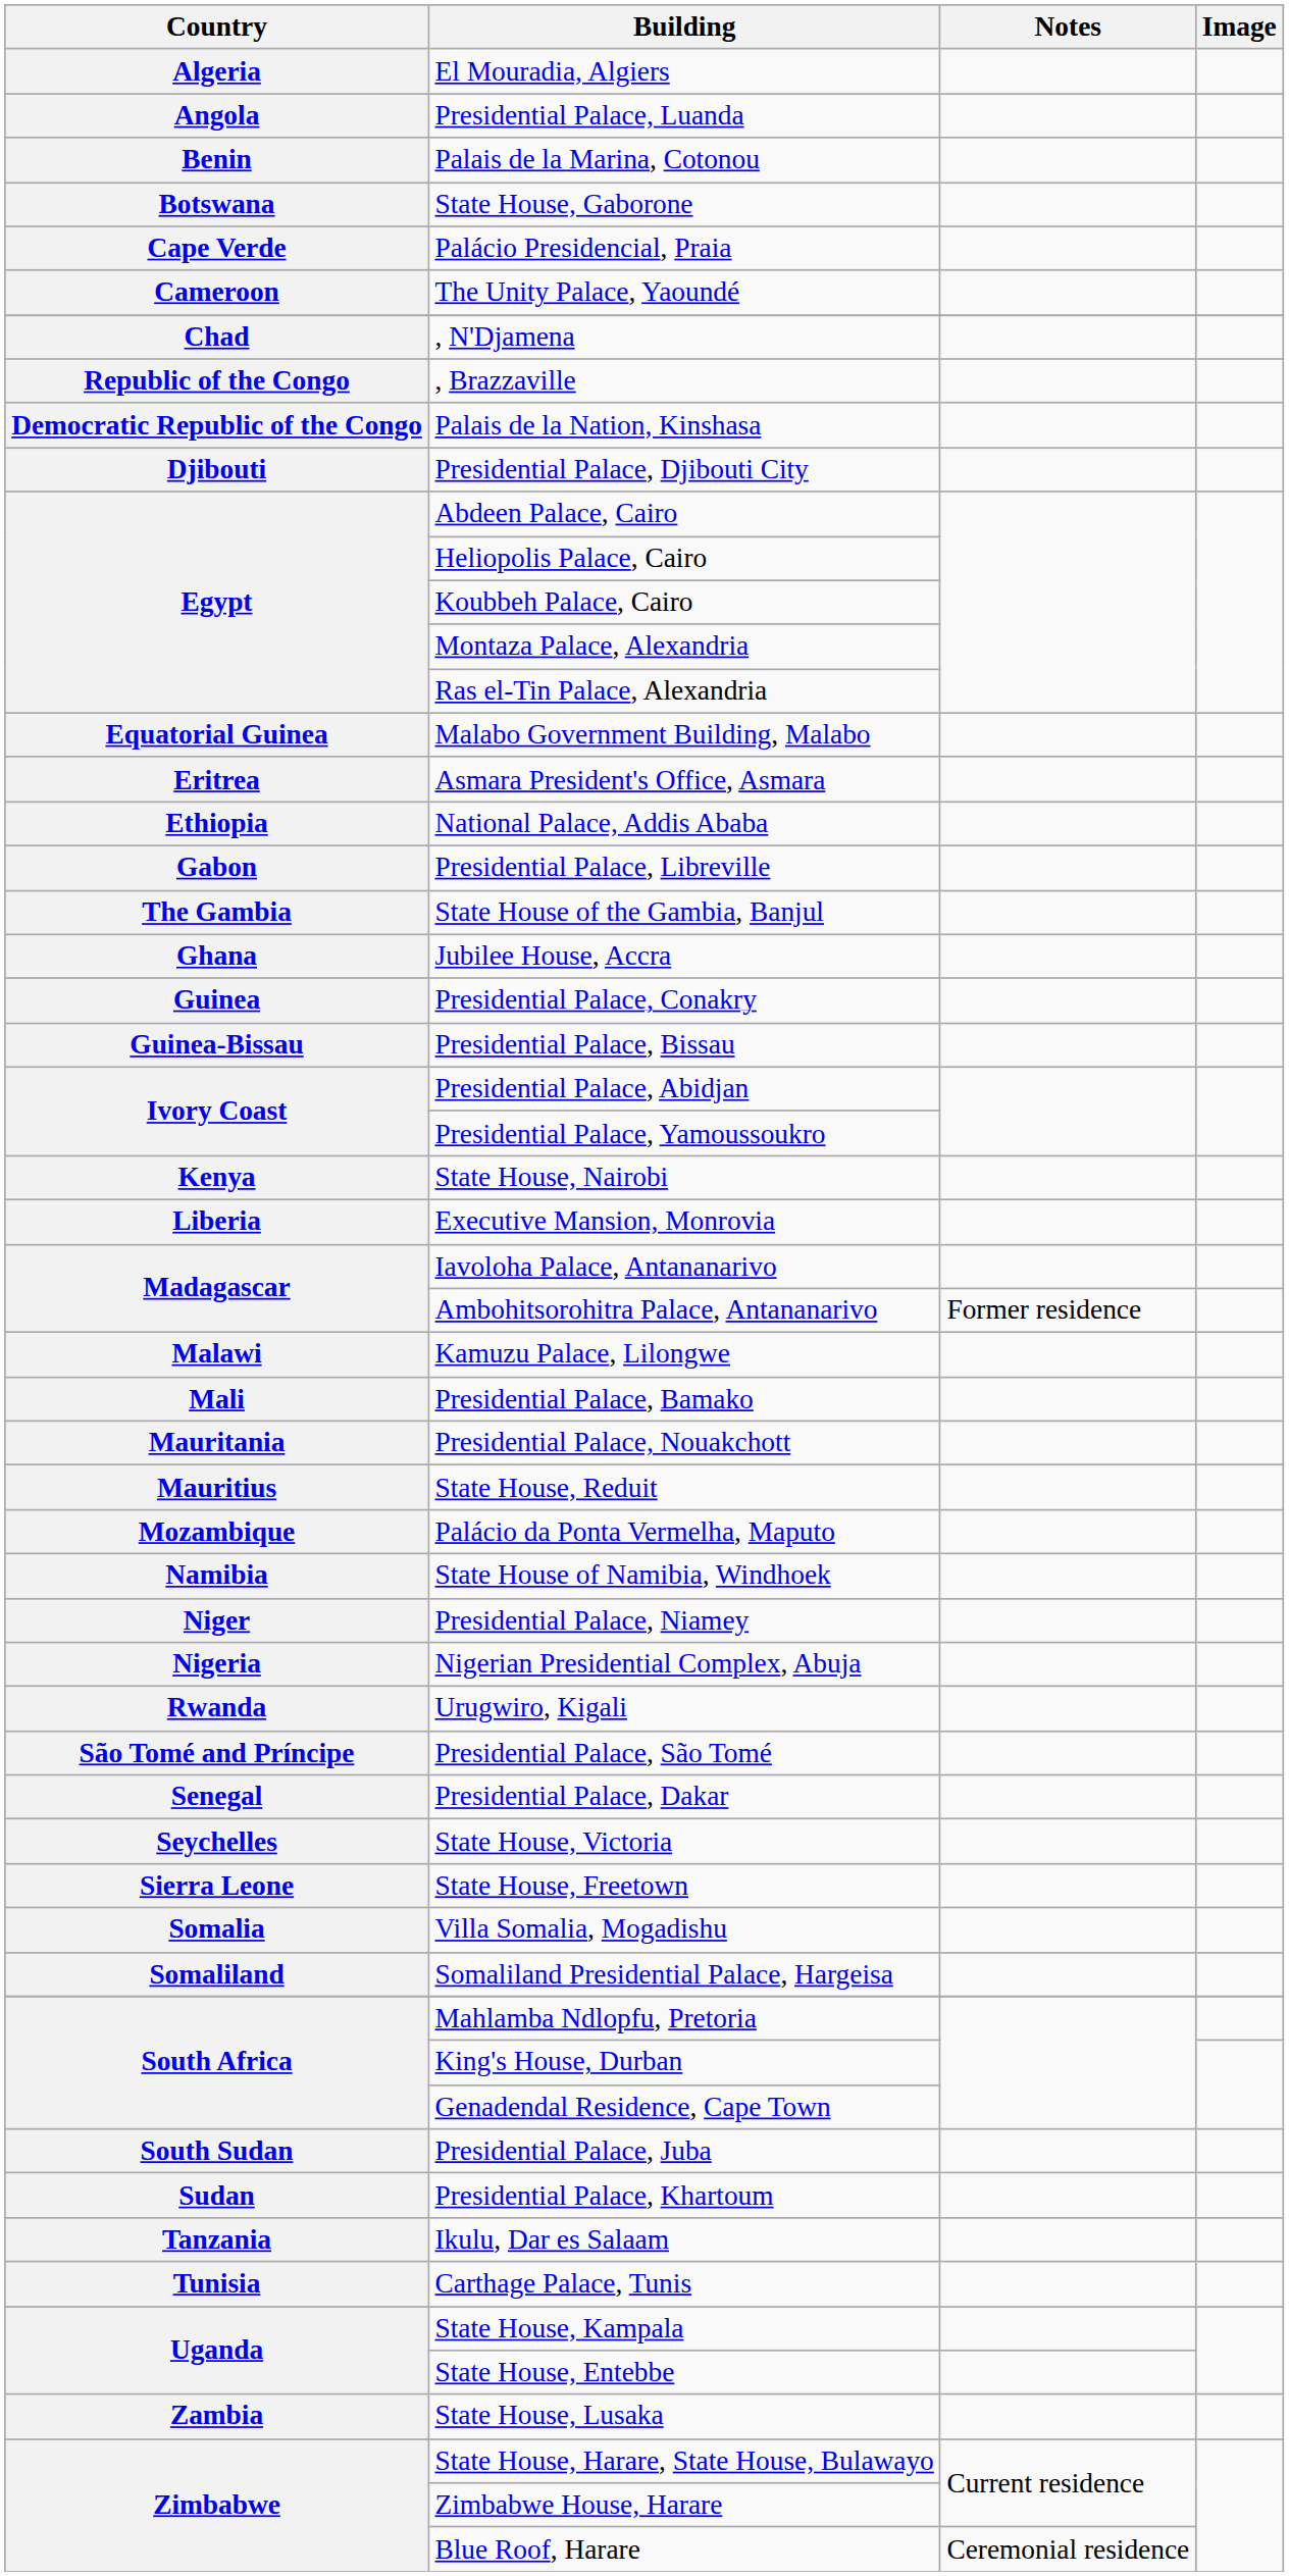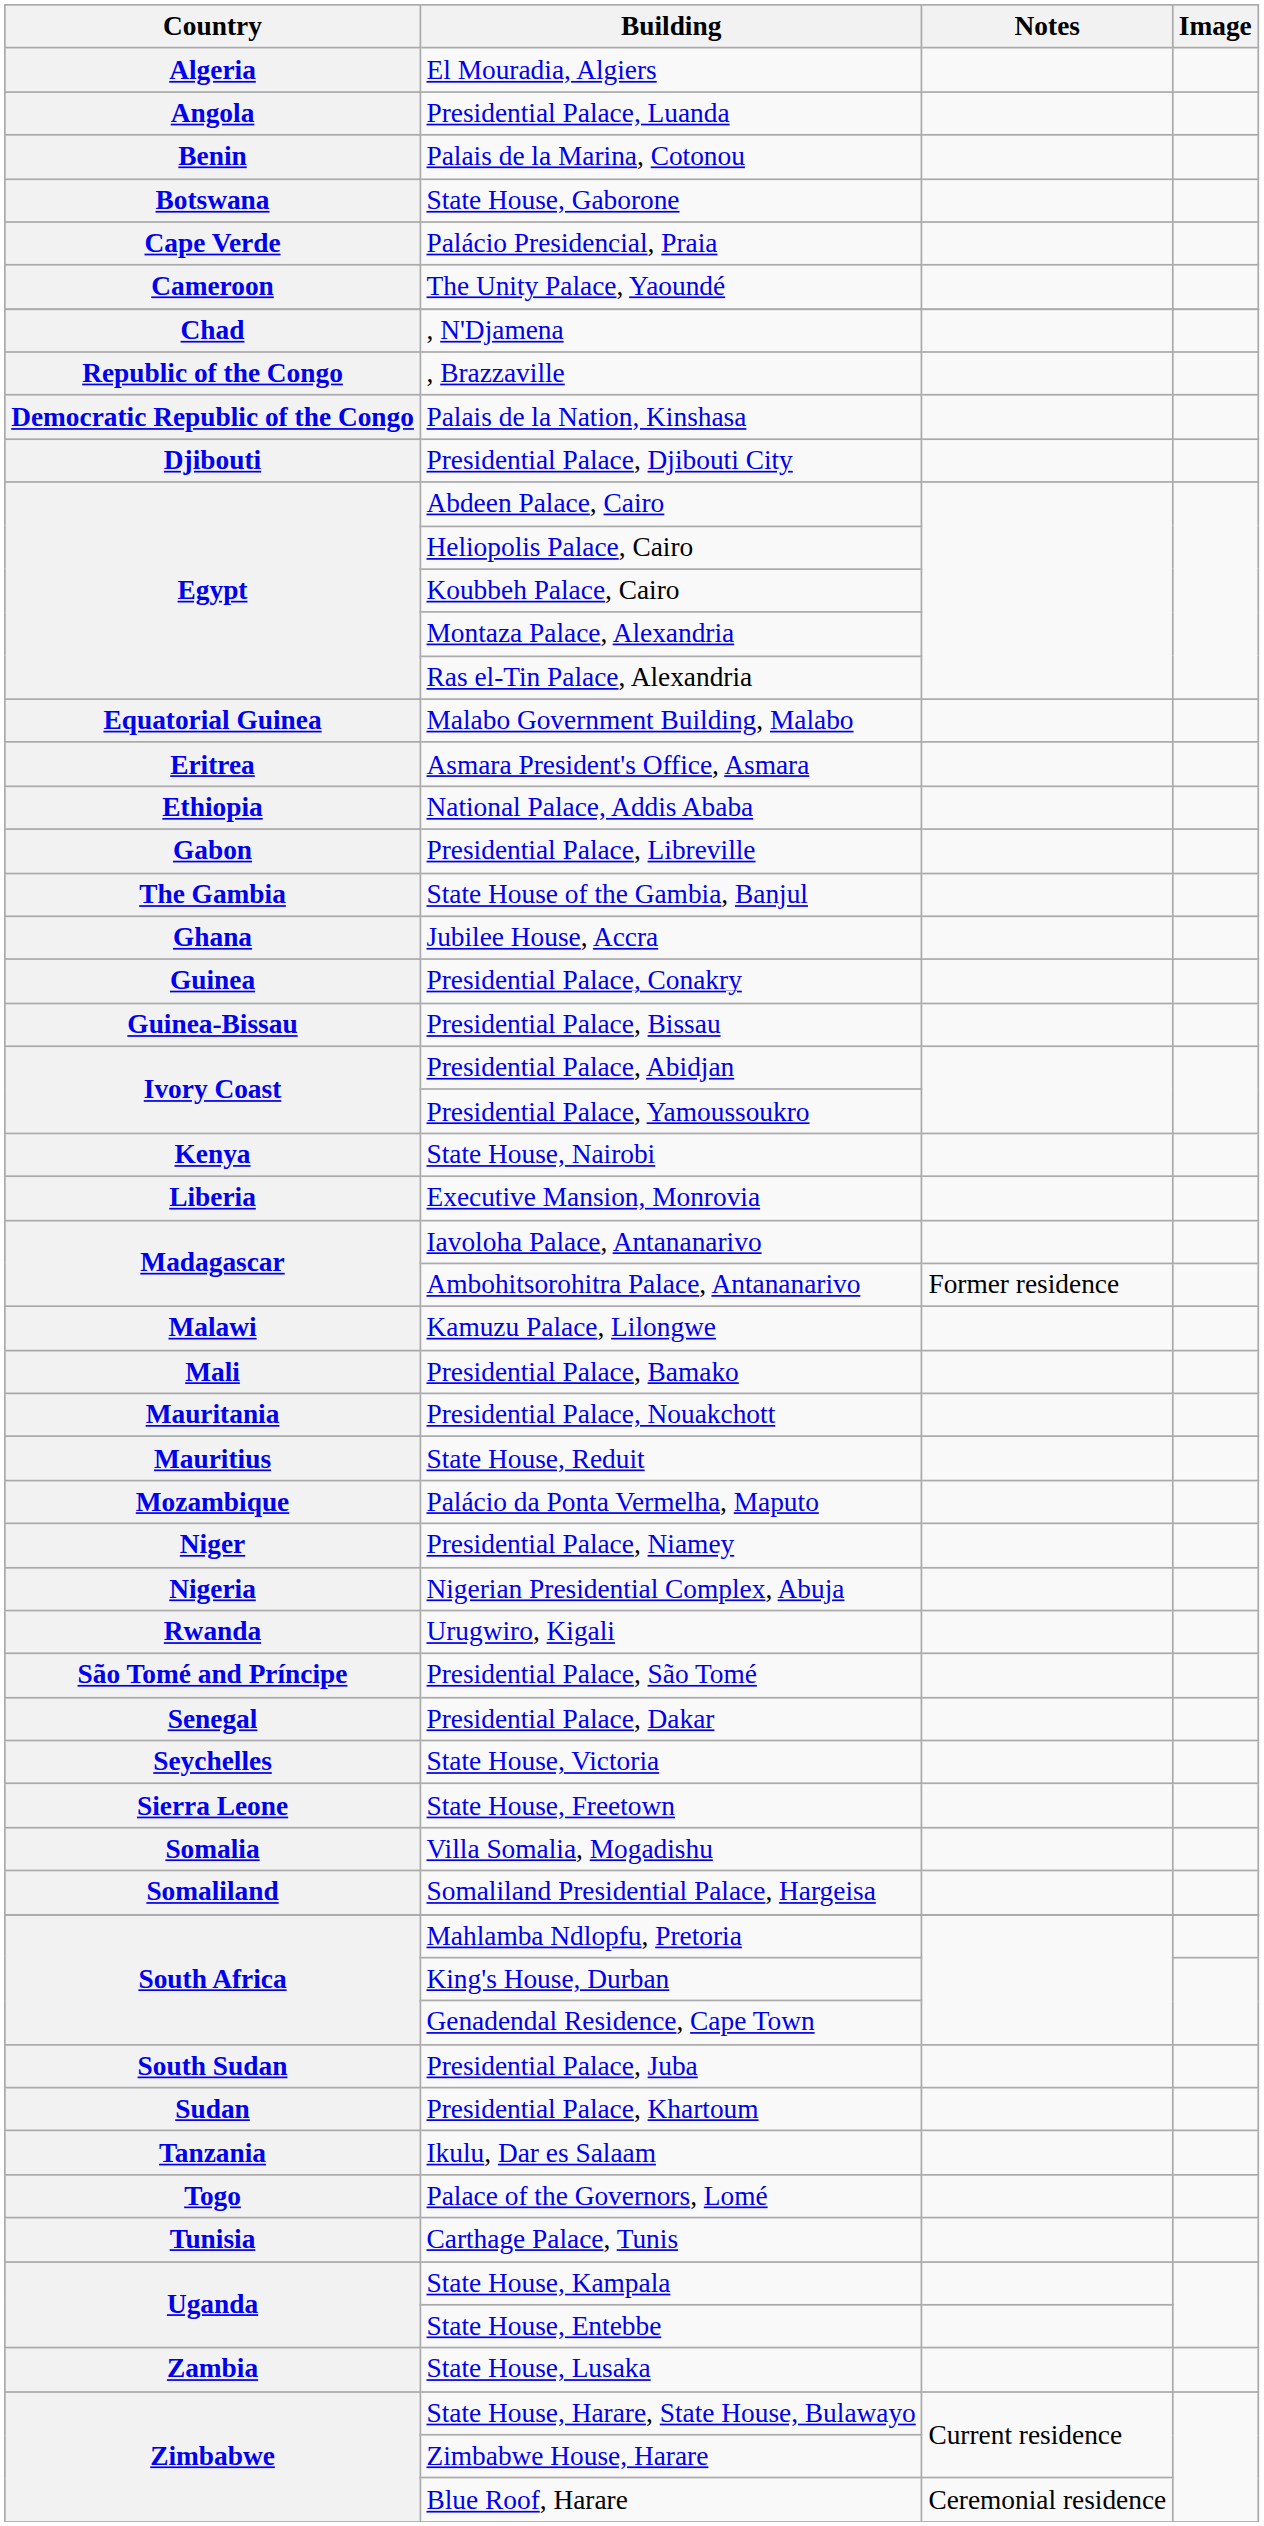 <table class="wikitable sortable plainrowheaders">
 <tr>
 <th scope="col">Country</th>
 <th scope="col">Building</th>
 <th scope="col">Notes</th>
 <th scope="col">Image</th>
 </tr>
 <tr>
 <th scope="row"><a href='#'>Algeria</a></th>
 <td><a href='#'>El Mouradia, Algiers</a></td>
 <td></td>
 <td></td>
 </tr>
 <tr>
 <th scope="row"><a href='#'>Angola</a></th>
 <td><a href='#'>Presidential Palace, Luanda</a></td>
 <td></td>
 <td></td>
 </tr>
 <tr>
 <th scope="row"><a href='#'>Benin</a></th>
 <td><a href='#'>Palais de la Marina</a>, <a href='#'>Cotonou</a></td>
 <td></td>
 <td></td>
 </tr>
 <tr>
 <th scope="row"><a href='#'>Botswana</a></th>
 <td><a href='#'>State House, Gaborone</a></td>
 <td></td>
 <td></td>
 </tr>
 <tr>
 <th scope="row"><a href='#'>Cape Verde</a></th>
 <td><a href='#'>Palácio Presidencial</a>, <a href='#'>Praia</a></td>
 <td></td>
 <td></td>
 </tr>
 <tr>
 <th scope="row"><a href='#'>Cameroon</a></th>
 <td><a href='#'>The Unity Palace</a>, <a href='#'>Yaoundé</a></td>
 <td></td>
 <td></td>
 </tr>
 <tr>
 </tr>
 <tr>
 <th scope="row"><a href='#'>Chad</a></th>
 <td>, <a href='#'>N'Djamena</a></td>
 <td></td>
 <td></td>
 </tr>
 <tr>
 <th scope="row"><a href='#'>Republic of the Congo</a></th>
 <td>, <a href='#'>Brazzaville</a></td>
 <td></td>
 <td></td>
 </tr>
 <tr>
 <th scope="row"><a href='#'>Democratic Republic of the Congo</a></th>
 <td><a href='#'>Palais de la Nation, Kinshasa</a></td>
 <td></td>
 <td></td>
 </tr>
 <tr>
 <th scope="row"><a href='#'>Djibouti</a></th>
 <td><a href='#'>Presidential Palace</a>, <a href='#'>Djibouti City</a></td>
 <td></td>
 <td></td>
 </tr>
 <tr>
 <th scope="row" rowspan="5"><a href='#'>Egypt</a></th>
 <td><a href='#'>Abdeen Palace</a>, <a href='#'>Cairo</a></td>
 <td rowspan="5"></td>
 <td rowspan="5"></td>
 </tr>
 <tr>
 <td><a href='#'>Heliopolis Palace</a>, Cairo</td>
 </tr>
 <tr>
 <td><a href='#'>Koubbeh Palace</a>, Cairo</td>
 </tr>
 <tr>
 <td><a href='#'>Montaza Palace</a>, <a href='#'>Alexandria</a></td>
 </tr>
 <tr>
 <td><a href='#'>Ras el-Tin Palace</a>, Alexandria</td>
 </tr>
 <tr>
 <th scope="row"><a href='#'>Equatorial Guinea</a></th>
 <td><a href='#'>Malabo Government Building</a>, <a href='#'>Malabo</a></td>
 <td></td>
 <td></td>
 </tr>
 <tr>
 <th scope="row"><a href='#'>Eritrea</a></th>
 <td><a href='#'>Asmara President's Office</a>, <a href='#'>Asmara</a></td>
 <td></td>
 <td></td>
 </tr>
 <tr>
 <th scope="row"><a href='#'>Ethiopia</a></th>
 <td><a href='#'>National Palace, Addis Ababa</a></td>
 <td></td>
 <td></td>
 </tr>
 <tr>
 <th scope="row"><a href='#'>Gabon</a></th>
 <td><a href='#'>Presidential Palace</a>, <a href='#'>Libreville</a></td>
 <td></td>
 <td></td>
 </tr>
 <tr>
 <th scope="row"><a href='#'>The Gambia</a></th>
 <td><a href='#'>State House of the Gambia</a>, <a href='#'>Banjul</a></td>
 <td></td>
 <td></td>
 </tr>
 <tr>
 <th scope="row"><a href='#'>Ghana</a></th>
 <td><a href='#'>Jubilee House</a>, <a href='#'>Accra</a></td>
 <td></td>
 <td></td>
 </tr>
 <tr>
 <th scope="row"><a href='#'>Guinea</a></th>
 <td><a href='#'>Presidential Palace, Conakry</a></td>
 <td></td>
 <td></td>
 </tr>
 <tr>
 <th scope="row"><a href='#'>Guinea-Bissau</a></th>
 <td><a href='#'>Presidential Palace</a>, <a href='#'>Bissau</a></td>
 <td></td>
 <td></td>
 </tr>
 <tr>
 <th scope="row" rowspan="2"><a href='#'>Ivory Coast</a></th>
 <td><a href='#'>Presidential Palace</a>, <a href='#'>Abidjan</a></td>
 <td rowspan="2"></td>
 <td rowspan="2"></td>
 </tr>
 <tr>
 <td><a href='#'>Presidential Palace</a>, <a href='#'>Yamoussoukro</a></td>
 </tr>
 <tr>
 <th scope="row"><a href='#'>Kenya</a></th>
 <td><a href='#'>State House, Nairobi</a></td>
 <td></td>
 <td></td>
 </tr>
 <tr>
 <th scope="row"><a href='#'>Liberia</a></th>
 <td><a href='#'>Executive Mansion, Monrovia</a></td>
 <td></td>
 <td></td>
 </tr>
 <tr>
 <th scope="row" rowspan="2"><a href='#'>Madagascar</a></th>
 <td><a href='#'>Iavoloha Palace</a>, <a href='#'>Antananarivo</a></td>
 <td></td>
 <td></td>
 </tr>
 <tr>
 <td><a href='#'>Ambohitsorohitra Palace</a>, <a href='#'>Antananarivo</a></td>
 <td>Former residence</td>
 <td></td>
 </tr>
 <tr>
 <th scope="row"><a href='#'>Malawi</a></th>
 <td><a href='#'>Kamuzu Palace</a>, <a href='#'>Lilongwe</a></td>
 <td></td>
 <td></td>
 </tr>
 <tr>
 <th scope="row"><a href='#'>Mali</a></th>
 <td><a href='#'>Presidential Palace</a>, <a href='#'>Bamako</a></td>
 <td></td>
 <td></td>
 </tr>
 <tr>
 <th scope="row"><a href='#'>Mauritania</a></th>
 <td><a href='#'>Presidential Palace, Nouakchott</a></td>
 <td></td>
 <td></td>
 </tr>
 <tr>
 <th scope="row"><a href='#'>Mauritius</a></th>
 <td><a href='#'>State House, Reduit</a></td>
 <td></td>
 <td></td>
 </tr>
 <tr>
 <th scope="row"><a href='#'>Mozambique</a></th>
 <td><a href='#'>Palácio da Ponta Vermelha</a>, <a href='#'>Maputo</a></td>
 <td></td>
 <td></td>
 </tr>
 <tr>
-<th scope="row"><a href='#'>Namibia</a></th>
-<td><a href='#'>State House of Namibia</a>, <a href='#'>Windhoek</a></td>
-<td></td>
-<td></td>
-</tr>
-<tr>
 <th scope="row"><a href='#'>Niger</a></th>
 <td><a href='#'>Presidential Palace</a>, <a href='#'>Niamey</a></td>
 <td></td>
 <td></td>
 </tr>
 <tr>
 <th scope="row"><a href='#'>Nigeria</a></th>
 <td><a href='#'>Nigerian Presidential Complex</a>, <a href='#'>Abuja</a></td>
 <td></td>
 <td></td>
 </tr>
 <tr>
 <th scope="row"><a href='#'>Rwanda</a></th>
 <td><a href='#'>Urugwiro</a>, <a href='#'>Kigali</a></td>
 <td></td>
 <td></td>
 </tr>
 <tr>
 <th scope="row"><a href='#'>São Tomé and Príncipe</a></th>
 <td><a href='#'>Presidential Palace</a>, <a href='#'>São Tomé</a></td>
 <td></td>
 <td></td>
 </tr>
 <tr>
 <th scope="row"><a href='#'>Senegal</a></th>
 <td><a href='#'>Presidential Palace</a>, <a href='#'>Dakar</a></td>
 <td></td>
 <td></td>
 </tr>
 <tr>
 <th scope="row"><a href='#'>Seychelles</a></th>
 <td><a href='#'>State House, Victoria</a></td>
 <td></td>
 <td></td>
 </tr>
 <tr>
 <th scope="row"><a href='#'>Sierra Leone</a></th>
 <td><a href='#'>State House, Freetown</a></td>
 <td></td>
 <td></td>
 </tr>
 <tr>
 <th scope="row"><a href='#'>Somalia</a></th>
 <td><a href='#'>Villa Somalia</a>, <a href='#'>Mogadishu</a></td>
 <td></td>
 <td></td>
 </tr>
 <tr>
 <th scope="row"><a href='#'>Somaliland</a></th>
 <td><a href='#'>Somaliland Presidential Palace</a>, <a href='#'>Hargeisa</a></td>
 <td></td>
 <td></td>
 </tr>
 <tr>
 </tr>
 <tr>
 <th scope="row" rowspan="3"><a href='#'>South Africa</a></th>
 <td><a href='#'>Mahlamba Ndlopfu</a>, <a href='#'>Pretoria</a></td>
 <td rowspan="3"></td>
 <td></td>
 </tr>
 <tr>
 <td><a href='#'>King's House, Durban</a></td>
 </tr>
 <tr>
 <td><a href='#'>Genadendal Residence</a>, <a href='#'>Cape Town</a></td>
 </tr>
 <tr>
 <th scope="row"><a href='#'>South Sudan</a></th>
 <td><a href='#'>Presidential Palace</a>, <a href='#'>Juba</a></td>
 <td></td>
 <td></td>
 </tr>
 <tr>
 <th scope="row"><a href='#'>Sudan</a></th>
 <td><a href='#'>Presidential Palace</a>, <a href='#'>Khartoum</a></td>
 <td></td>
 <td></td>
 </tr>
 <tr>
 <th scope="row"><a href='#'>Tanzania</a></th>
 <td><a href='#'>Ikulu</a>, <a href='#'>Dar es Salaam</a></td>
 <td></td>
 <td></td>
 </tr>
 <tr>
+<th scope="row"><a href='#'>Togo</a></th>
+<td><a href='#'>Palace of the Governors</a>, <a href='#'>Lomé</a></td>
+<td></td>
+<td></td>
+</tr>
+<tr>
 <th scope="row"><a href='#'>Tunisia</a></th>
 <td><a href='#'>Carthage Palace</a>, <a href='#'>Tunis</a></td>
 <td></td>
 <td></td>
 </tr>
 <tr>
 <th scope="row" rowspan="2"><a href='#'>Uganda</a></th>
 <td><a href='#'>State House, Kampala</a></td>
 <td></td>
 <td rowspan="2"></td>
 </tr>
 <tr>
 <td><a href='#'>State House, Entebbe</a></td>
 <td></td>
 </tr>
 <tr>
 <th scope="row"><a href='#'>Zambia</a></th>
 <td><a href='#'>State House, Lusaka</a></td>
 <td></td>
 <td></td>
 </tr>
 <tr>
 <th scope="row" rowspan="3"><a href='#'>Zimbabwe</a></th>
 <td><a href='#'>State House, Harare</a>, <a href='#'>State House, Bulawayo</a></td>
 <td rowspan="2">Current residence</td>
 <td rowspan="3"></td>
 </tr>
 <tr>
 <td><a href='#'>Zimbabwe House, Harare</a></td>
 </tr>
 <tr>
 <td><a href='#'>Blue Roof</a>, Harare</td>
 <td>Ceremonial residence</td>
 </tr>
 </table>
